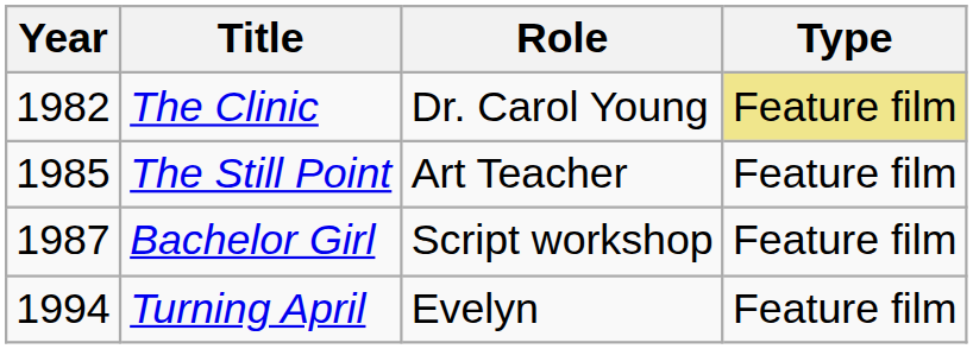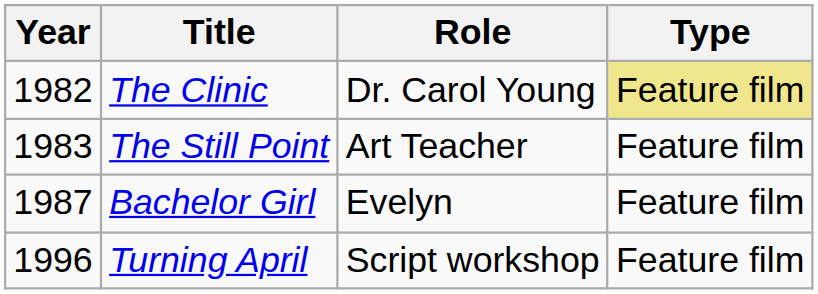 <table class="wikitable sortable plainrowheaders">
 <tr>
 <th>Year</th>
 <th>Title</th>
 <th>Role</th>
 <th>Type</th>
 </tr>
 <tr>
 <td>1982</td>
 <td><em><a href='#'>The Clinic</a></em></td>
 <td>Dr. Carol Young</td>
 <td style="background: khaki;">Feature film</td>
 </tr>
 <tr>
-<td>1985</td>
+<td>1983</td>
 <td><em><a href='#'>The Still Point</a></em></td>
 <td>Art Teacher</td>
 <td>Feature film</td>
 </tr>
 <tr>
 <td>1987</td>
 <td><em><a href='#'>Bachelor Girl</a></em></td>
+<td>Evelyn</td>
+<td>Feature film</td>
+</tr>
+<tr>
+<td>1996</td>
+<td><em><a href='#'>Turning April</a></em></td>
 <td>Script workshop</td>
 <td>Feature film</td>
 </tr>
-<tr>
-<td>1994</td>
-<td><em><a href='#'>Turning April</a></em></td>
-<td>Evelyn</td>
-<td>Feature film</td>
-</tr>
 </table>
